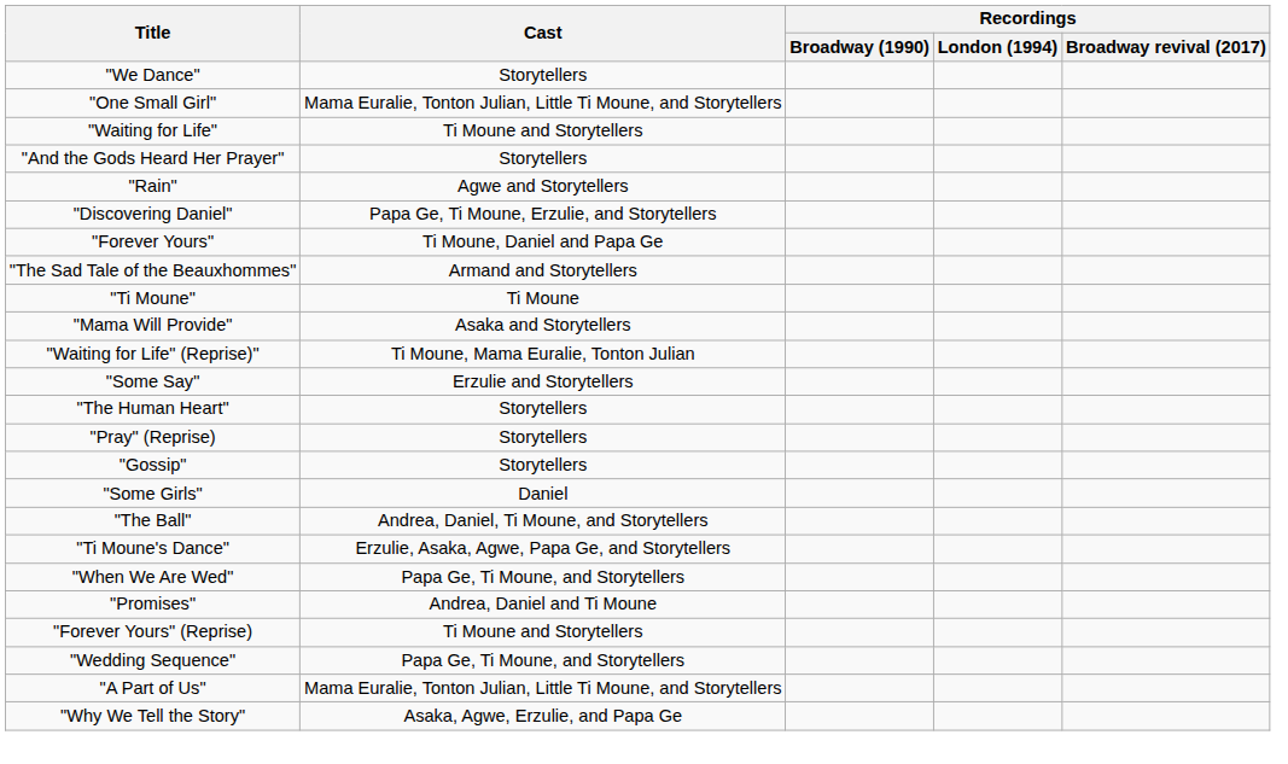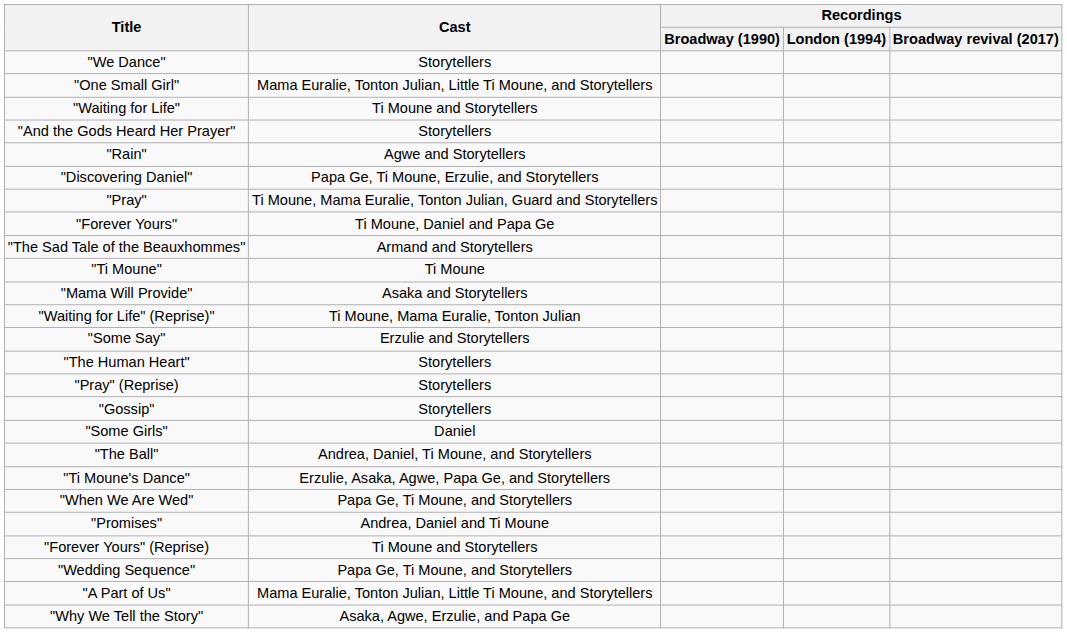 <table class=wikitable style="text-align:center;font-size:100%;">
 <tr>
 <th rowspan=2>Title</th>
 <th rowspan=2>Cast</th>
 <th colspan=3>Recordings</th>
 </tr>
 <tr>
 <th>Broadway (1990)</th>
 <th>London (1994)</th>
 <th>Broadway revival (2017)</th>
 </tr>
 <tr>
 <td>"We Dance"</td>
 <td>Storytellers</td>
 <td></td>
 <td></td>
 <td></td>
 </tr>
 <tr>
 <td>"One Small Girl"</td>
 <td>Mama Euralie, Tonton Julian, Little Ti Moune, and Storytellers</td>
 <td></td>
 <td></td>
 <td></td>
 </tr>
 <tr>
 <td>"Waiting for Life"</td>
 <td>Ti Moune and Storytellers</td>
 <td></td>
 <td></td>
 <td></td>
 </tr>
 <tr>
 <td>"And the Gods Heard Her Prayer"</td>
 <td>Storytellers</td>
 <td></td>
 <td></td>
 <td></td>
 </tr>
 <tr>
 <td>"Rain"</td>
 <td>Agwe and Storytellers</td>
 <td></td>
 <td></td>
 <td></td>
 </tr>
 <tr>
 <td>"Discovering Daniel"</td>
 <td>Papa Ge, Ti Moune, Erzulie, and Storytellers</td>
+<td></td>
+<td></td>
+<td></td>
+</tr>
+<tr>
+<td>"Pray"</td>
+<td>Ti Moune, Mama Euralie, Tonton Julian, Guard and Storytellers</td>
 <td></td>
 <td></td>
 <td></td>
 </tr>
 <tr>
 <td>"Forever Yours"</td>
 <td>Ti Moune, Daniel and Papa Ge</td>
 <td></td>
 <td></td>
 <td></td>
 </tr>
 <tr>
 <td>"The Sad Tale of the Beauxhommes"</td>
 <td>Armand and Storytellers</td>
 <td></td>
 <td></td>
 <td></td>
 </tr>
 <tr>
 <td>"Ti Moune"</td>
 <td>Ti Moune</td>
 <td></td>
 <td></td>
 <td></td>
 </tr>
 <tr>
 <td>"Mama Will Provide"</td>
 <td>Asaka and Storytellers</td>
 <td></td>
 <td></td>
 <td></td>
 </tr>
 <tr>
 <td>"Waiting for Life" (Reprise)"</td>
 <td>Ti Moune, Mama Euralie, Tonton Julian</td>
 <td></td>
 <td></td>
 <td></td>
 </tr>
 <tr>
 <td>"Some Say"</td>
 <td>Erzulie and Storytellers</td>
 <td></td>
 <td></td>
 <td></td>
 </tr>
 <tr>
 <td>"The Human Heart"</td>
 <td>Storytellers</td>
 <td></td>
 <td></td>
 <td></td>
 </tr>
 <tr>
 <td>"Pray" (Reprise)</td>
 <td>Storytellers</td>
 <td></td>
 <td></td>
 <td></td>
 </tr>
 <tr>
 <td>"Gossip"</td>
 <td>Storytellers</td>
 <td></td>
 <td></td>
 <td></td>
 </tr>
 <tr>
 <td>"Some Girls"</td>
 <td>Daniel</td>
 <td></td>
 <td></td>
 <td></td>
 </tr>
 <tr>
 <td>"The Ball"</td>
 <td>Andrea, Daniel, Ti Moune, and Storytellers</td>
 <td></td>
 <td></td>
 <td></td>
 </tr>
 <tr>
 <td>"Ti Moune's Dance"</td>
 <td>Erzulie, Asaka, Agwe, Papa Ge, and Storytellers</td>
 <td></td>
 <td></td>
 <td></td>
 </tr>
 <tr>
 <td>"When We Are Wed"</td>
 <td>Papa Ge, Ti Moune, and Storytellers</td>
 <td></td>
 <td></td>
 <td></td>
 </tr>
 <tr>
 <td>"Promises"</td>
 <td>Andrea, Daniel and Ti Moune</td>
 <td></td>
 <td></td>
 <td></td>
 </tr>
 <tr>
 <td>"Forever Yours" (Reprise)</td>
 <td>Ti Moune and Storytellers</td>
 <td></td>
 <td></td>
 <td></td>
 </tr>
 <tr>
 <td>"Wedding Sequence"</td>
 <td>Papa Ge, Ti Moune, and Storytellers</td>
 <td></td>
 <td></td>
 <td></td>
 </tr>
 <tr>
 <td>"A Part of Us"</td>
 <td>Mama Euralie, Tonton Julian, Little Ti Moune, and Storytellers</td>
 <td></td>
 <td></td>
 <td></td>
 </tr>
 <tr>
 <td>"Why We Tell the Story"</td>
 <td>Asaka, Agwe, Erzulie, and Papa Ge</td>
 <td></td>
 <td></td>
 <td></td>
 </tr>
 </table>
